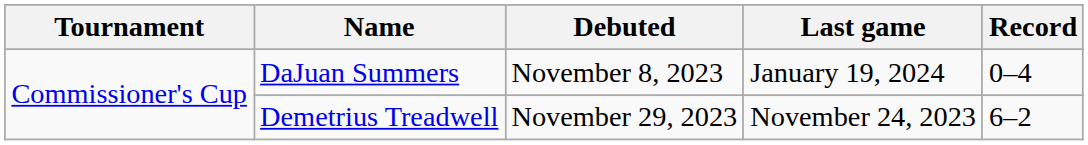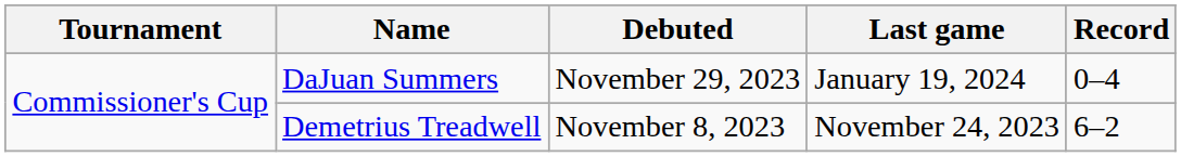 <table class="wikitable">
 <tr>
 <th>Tournament</th>
 <th>Name</th>
 <th>Debuted</th>
 <th>Last game</th>
 <th>Record</th>
 </tr>
 <tr>
 <td rowspan="2"><a href='#'>Commissioner's Cup</a></td>
 <td><a href='#'>DaJuan Summers</a></td>
-<td>November 8, 2023 </td>
+<td>November 29, 2023 </td>
 <td>January 19, 2024 </td>
 <td>0–4</td>
 </tr>
 <tr>
 <td><a href='#'>Demetrius Treadwell</a></td>
-<td>November 29, 2023 </td>
+<td>November 8, 2023 </td>
 <td>November 24, 2023 </td>
 <td>6–2</td>
 </tr>
 </table>
